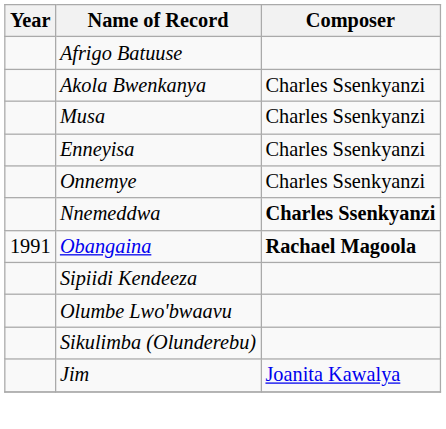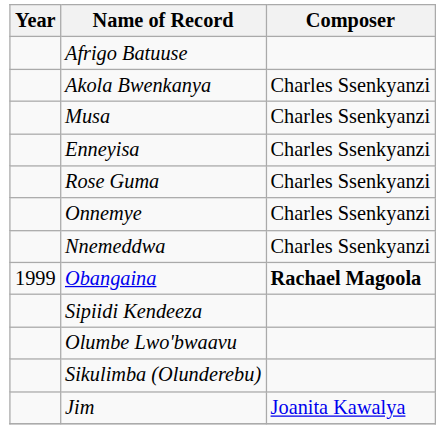 <table class="wikitable sortable" style="margin-left:auto;margin-right:auto">
 <tr>
 <th style="width:2em;">Year</th>
 <th>Name of Record</th>
 <th>Composer</th>
 </tr>
 <tr>
 <td></td>
 <td><em>Afrigo Batuuse</em></td>
 <td></td>
 </tr>
 <tr>
 <td></td>
 <td><em>Akola Bwenkanya</em></td>
 <td>Charles Ssenkyanzi</td>
 </tr>
 <tr>
 <td></td>
 <td><em>Musa</em></td>
 <td>Charles Ssenkyanzi</td>
 </tr>
 <tr>
 <td></td>
 <td><em>Enneyisa</em></td>
 <td>Charles Ssenkyanzi</td>
 </tr>
 <tr>
 <td></td>
+<td><em>Rose Guma</em></td>
+<td>Charles Ssenkyanzi</td>
+</tr>
+<tr>
+<td></td>
 <td><em>Onnemye</em></td>
 <td>Charles Ssenkyanzi</td>
 </tr>
 <tr>
 <td></td>
 <td><em>Nnemeddwa</em></td>
-<td><strong>Charles Ssenkyanzi</strong></td>
+<td>Charles Ssenkyanzi</td>
 </tr>
 <tr>
-<td>1991</td>
+<td>1999</td>
 <td><em><a href='#'>Obangaina</a></em></td>
 <td><strong>Rachael Magoola</strong></td>
 </tr>
 <tr>
 <td></td>
 <td><em>Sipiidi Kendeeza</em></td>
 <td></td>
 </tr>
 <tr>
 <td></td>
 <td><em>Olumbe Lwo'bwaavu</em></td>
 <td></td>
 </tr>
 <tr>
 <td></td>
 <td><em>Sikulimba (Olunderebu)</em></td>
 <td></td>
 </tr>
 <tr>
 <td></td>
 <td><em>Jim</em></td>
 <td><a href='#'>Joanita Kawalya</a></td>
 </tr>
 <tr>
 </tr>
 </table>
